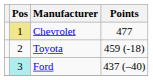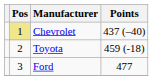 <table class="wikitable" style="font-size: 95%;">
 <tr>
 <th></th>
 <th>Pos</th>
 <th>Manufacturer</th>
 <th>Points</th>
 </tr>
 <tr>
 <td align="left"></td>
 <td style="background: khaki; text-align:center;">1</td>
 <td><a href='#'>Chevrolet</a></td>
-<td style="text-align:center;">477</td>
+<td style="text-align:center;">437 (–40)</td>
 </tr>
 <tr>
 <td align="left"></td>
 <td style="text-align:center;">2</td>
 <td><a href='#'>Toyota</a></td>
 <td style="text-align:center;">459 (-18)</td>
 </tr>
 <tr>
 <td align="left"></td>
-<td style="background: paleturquoise; text-align:center;">3</td>
+<td style="text-align:center;">3</td>
 <td><a href='#'>Ford</a></td>
-<td style="text-align:center;">437 (–40)</td>
+<td style="text-align:center;">477</td>
 </tr>
 <tr class="sortbottom">
 </tr>
 </table>
